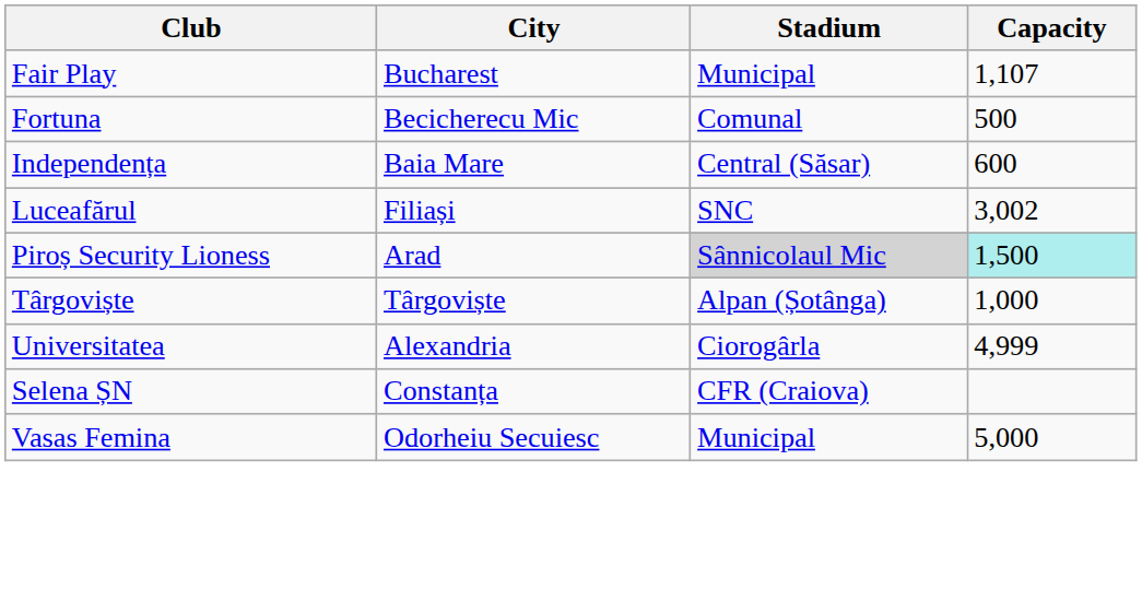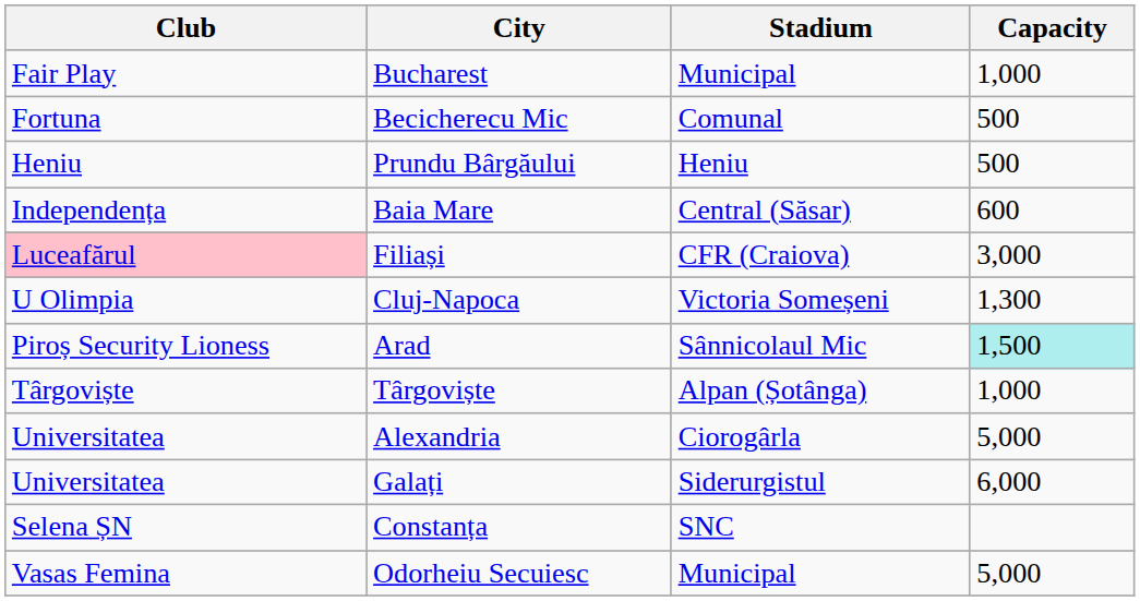 <table class="wikitable sortable" width="50%">
 <tr>
 <th>Club</th>
 <th>City</th>
 <th>Stadium</th>
 <th data-sort-type="number">Capacity</th>
 </tr>
 <tr>
 <td><a href='#'>Fair Play</a></td>
 <td><a href='#'>Bucharest</a></td>
 <td><a href='#'>Municipal</a></td>
-<td>1,107</td>
+<td>1,000</td>
 </tr>
 <tr>
 <td><a href='#'>Fortuna</a></td>
 <td><a href='#'>Becicherecu Mic</a></td>
 <td><a href='#'>Comunal</a></td>
+<td>500</td>
+</tr>
+<tr>
+<td><a href='#'>Heniu</a></td>
+<td><a href='#'>Prundu Bârgăului</a></td>
+<td><a href='#'>Heniu</a></td>
 <td>500</td>
 </tr>
 <tr>
 <td><a href='#'>Independența</a></td>
 <td><a href='#'>Baia Mare</a></td>
 <td><a href='#'>Central (Săsar)</a></td>
 <td>600</td>
 </tr>
 <tr>
-<td><a href='#'>Luceafărul</a></td>
+<td style="background: pink;"><a href='#'>Luceafărul</a></td>
 <td><a href='#'>Filiași</a></td>
-<td><a href='#'>SNC</a></td>
-<td>3,002</td>
+<td><a href='#'>CFR (Craiova)</a></td>
+<td>3,000</td>
+</tr>
+<tr>
+<td><a href='#'>U Olimpia</a></td>
+<td><a href='#'>Cluj-Napoca</a></td>
+<td><a href='#'>Victoria Someșeni</a></td>
+<td>1,300</td>
 </tr>
 <tr>
 <td><a href='#'>Piroș Security Lioness</a></td>
 <td><a href='#'>Arad</a></td>
-<td style="background: lightgrey;"><a href='#'>Sânnicolaul Mic</a></td>
+<td><a href='#'>Sânnicolaul Mic</a></td>
 <td style="background: paleturquoise;">1,500</td>
 </tr>
 <tr>
 <td><a href='#'>Târgoviște</a></td>
 <td><a href='#'>Târgoviște</a></td>
 <td><a href='#'>Alpan (Șotânga)</a></td>
 <td>1,000</td>
 </tr>
 <tr>
 <td><a href='#'>Universitatea</a></td>
 <td><a href='#'>Alexandria</a></td>
 <td><a href='#'>Ciorogârla</a></td>
-<td>4,999</td>
+<td>5,000</td>
+</tr>
+<tr>
+<td><a href='#'>Universitatea</a></td>
+<td><a href='#'>Galați</a></td>
+<td><a href='#'>Siderurgistul</a></td>
+<td>6,000</td>
 </tr>
 <tr>
 <td><a href='#'>Selena ȘN</a></td>
 <td><a href='#'>Constanța</a></td>
-<td><a href='#'>CFR (Craiova)</a></td>
+<td><a href='#'>SNC</a></td>
 <td></td>
 </tr>
 <tr>
 <td><a href='#'>Vasas Femina</a></td>
 <td><a href='#'>Odorheiu Secuiesc</a></td>
 <td><a href='#'>Municipal</a></td>
 <td>5,000</td>
 </tr>
 </table>
